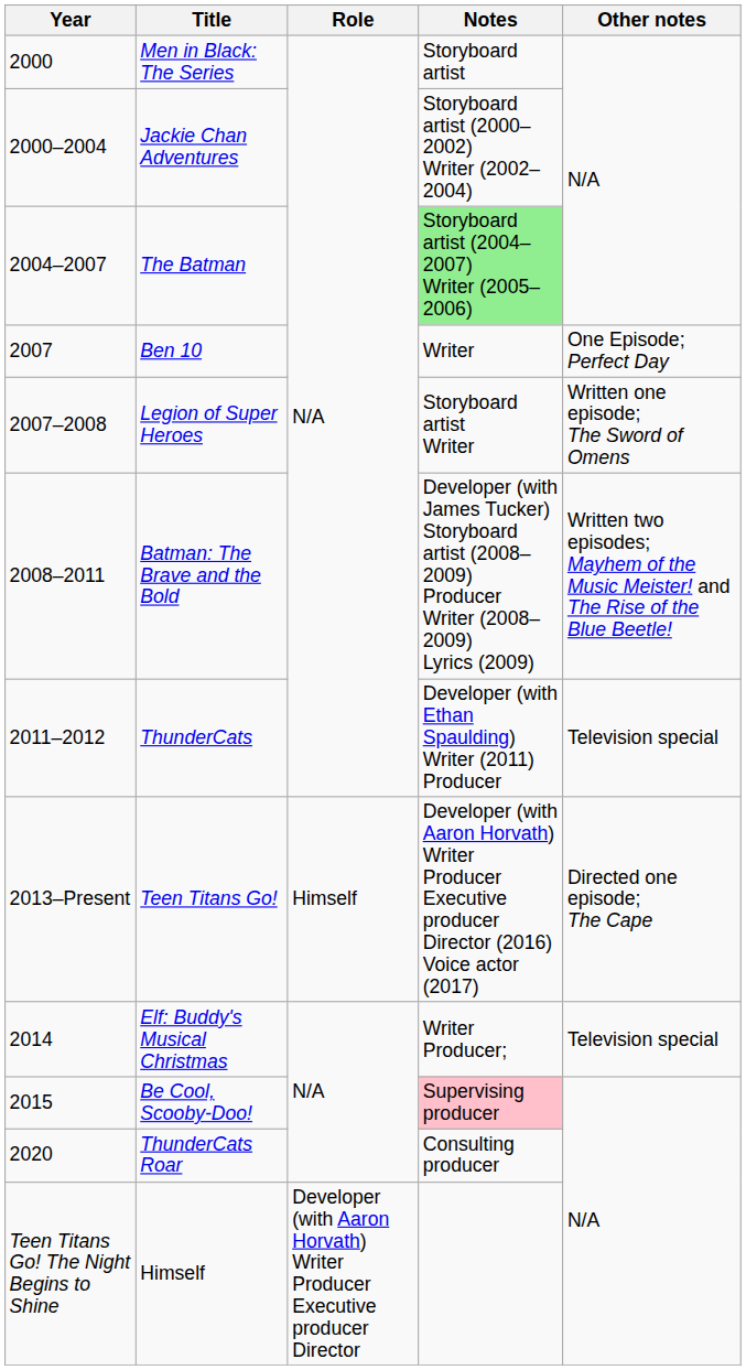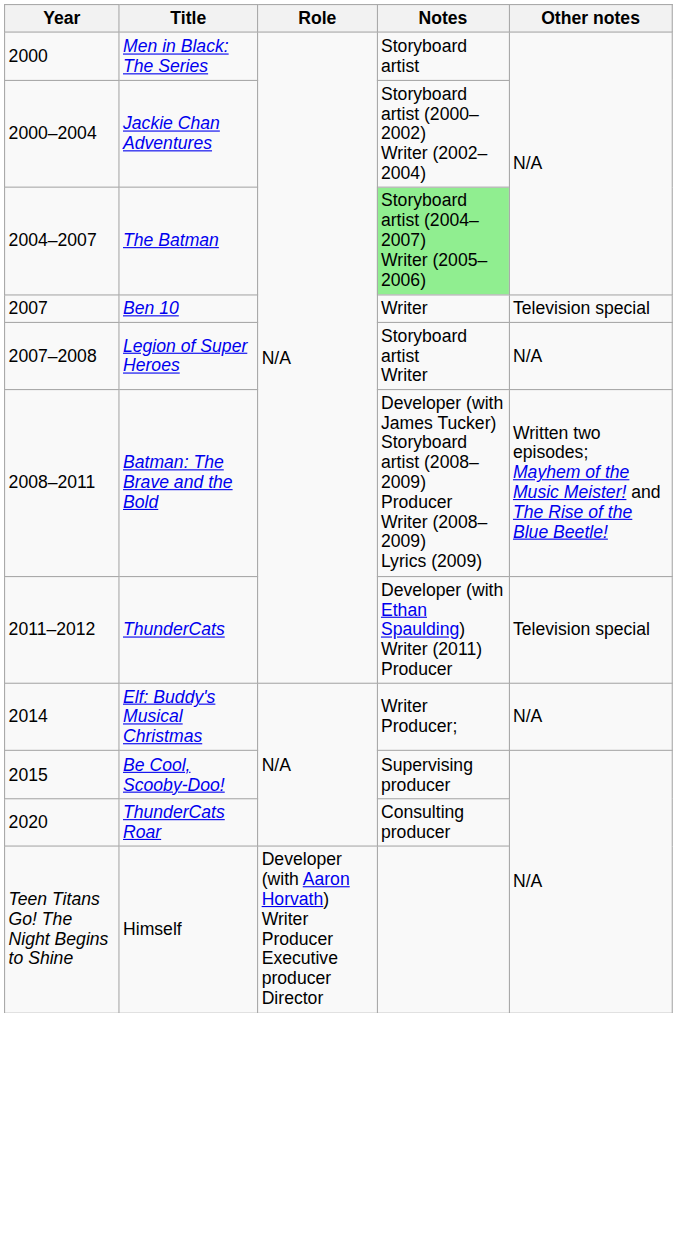 <table class="wikitable">
 <tr>
 <th>Year</th>
 <th>Title</th>
 <th>Role</th>
 <th>Notes</th>
 <th>Other notes</th>
 </tr>
 <tr>
 <td>2000</td>
 <td><em><a href='#'>Men in Black: The Series</a></em></td>
 <td rowspan="7">N/A</td>
 <td>Storyboard artist</td>
 <td rowspan="3">N/A</td>
 </tr>
 <tr>
 <td>2000–2004</td>
 <td><em><a href='#'>Jackie Chan Adventures</a></em></td>
 <td>Storyboard artist (2000–2002)<br>Writer (2002–2004)</td>
 </tr>
 <tr>
 <td>2004–2007</td>
 <td><em><a href='#'>The Batman</a></em></td>
 <td style="background: lightgreen;">Storyboard artist (2004–2007)<br>Writer (2005–2006)</td>
 </tr>
 <tr>
 <td>2007</td>
 <td><em><a href='#'>Ben 10</a></em></td>
 <td>Writer</td>
-<td>One Episode;<br><em>Perfect Day</em></td>
+<td>Television special</td>
 </tr>
 <tr>
 <td>2007–2008</td>
 <td><em><a href='#'>Legion of Super Heroes</a></em></td>
 <td>Storyboard artist<br>Writer</td>
-<td>Written one episode;<br><em>The Sword of Omens</em></td>
+<td>N/A</td>
 </tr>
 <tr>
 <td>2008–2011</td>
 <td><em><a href='#'>Batman: The Brave and the Bold</a></em></td>
 <td>Developer (with James Tucker)<br>Storyboard artist (2008–2009)<br>Producer<br>Writer (2008–2009)<br>Lyrics (2009)</td>
 <td>Written two episodes;<br><em><a href='#'>Mayhem of the Music Meister!</a></em> and <em><a href='#'>The Rise of the Blue Beetle!</a></em></td>
 </tr>
 <tr>
 <td>2011–2012</td>
 <td><em><a href='#'>ThunderCats</a></em></td>
 <td>Developer (with <a href='#'>Ethan Spaulding</a>)<br>Writer (2011)<br>Producer</td>
 <td>Television special</td>
 </tr>
 <tr>
-<td>2013–Present</td>
-<td><em><a href='#'>Teen Titans Go!</a></em></td>
-<td>Himself</td>
-<td>Developer (with <a href='#'>Aaron Horvath</a>)<br>Writer<br>Producer<br>Executive producer<br>Director (2016)<br>Voice actor (2017)</td>
-<td>Directed one episode;<br><em>The Cape</em></td>
-</tr>
-<tr>
 <td>2014</td>
 <td><em><a href='#'>Elf: Buddy's Musical Christmas</a></em></td>
 <td rowspan="3">N/A</td>
 <td>Writer<br>Producer;</td>
-<td>Television special</td>
+<td>N/A</td>
 </tr>
 <tr>
 <td>2015</td>
 <td><em><a href='#'>Be Cool, Scooby-Doo!</a></em></td>
-<td style="background: pink;">Supervising producer</td>
+<td>Supervising producer</td>
 <td rowspan="4">N/A</td>
 </tr>
 <tr>
 <td>2020</td>
 <td><em><a href='#'>ThunderCats Roar</a></em></td>
 <td>Consulting producer</td>
 </tr>
 <tr>
 <td><em>Teen Titans Go! The Night Begins to Shine</em></td>
 <td>Himself</td>
 <td>Developer (with <a href='#'>Aaron Horvath</a>)<br>Writer<br>Producer<br>Executive producer<br>Director</td>
 </tr>
 </table>
